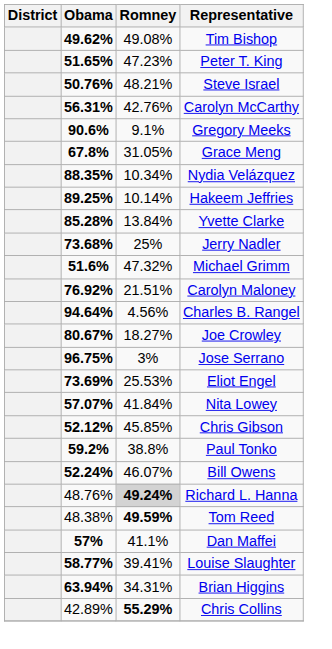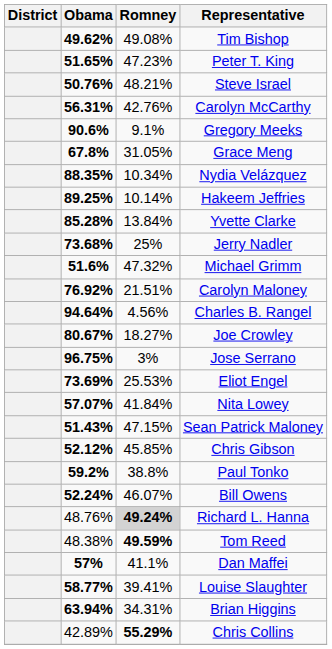 <table class=wikitable>
 <tr>
 <th>District</th>
 <th>Obama</th>
 <th>Romney</th>
 <th>Representative</th>
 </tr>
 <tr align=center>
 <th></th>
 <td><strong>49.62%</strong></td>
 <td>49.08%</td>
 <td><a href='#'>Tim Bishop</a></td>
 </tr>
 <tr align=center>
 <th></th>
 <td><strong>51.65%</strong></td>
 <td>47.23%</td>
 <td><a href='#'>Peter T. King</a></td>
 </tr>
 <tr align=center>
 <th></th>
 <td><strong>50.76%</strong></td>
 <td>48.21%</td>
 <td><a href='#'>Steve Israel</a></td>
 </tr>
 <tr align=center>
 <th></th>
 <td><strong>56.31%</strong></td>
 <td>42.76%</td>
 <td><a href='#'>Carolyn McCarthy</a></td>
 </tr>
 <tr align=center>
 <th></th>
 <td><strong>90.6%</strong></td>
 <td>9.1%</td>
 <td><a href='#'>Gregory Meeks</a></td>
 </tr>
 <tr align=center>
 <th></th>
 <td><strong>67.8%</strong></td>
 <td>31.05%</td>
 <td><a href='#'>Grace Meng</a></td>
 </tr>
 <tr align=center>
 <th></th>
 <td><strong>88.35%</strong></td>
 <td>10.34%</td>
 <td><a href='#'>Nydia Velázquez</a></td>
 </tr>
 <tr align=center>
 <th></th>
 <td><strong>89.25%</strong></td>
 <td>10.14%</td>
 <td><a href='#'>Hakeem Jeffries</a></td>
 </tr>
 <tr align=center>
 <th></th>
 <td><strong>85.28%</strong></td>
 <td>13.84%</td>
 <td><a href='#'>Yvette Clarke</a></td>
 </tr>
 <tr align=center>
 <th></th>
 <td><strong>73.68%</strong></td>
 <td>25%</td>
 <td><a href='#'>Jerry Nadler</a></td>
 </tr>
 <tr align=center>
 <th></th>
 <td><strong>51.6%</strong></td>
 <td>47.32%</td>
 <td><a href='#'>Michael Grimm</a></td>
 </tr>
 <tr align=center>
 <th></th>
 <td><strong>76.92%</strong></td>
 <td>21.51%</td>
 <td><a href='#'>Carolyn Maloney</a></td>
 </tr>
 <tr align=center>
 <th></th>
 <td><strong>94.64%</strong></td>
 <td>4.56%</td>
 <td><a href='#'>Charles B. Rangel</a></td>
 </tr>
 <tr align=center>
 <th></th>
 <td><strong>80.67%</strong></td>
 <td>18.27%</td>
 <td><a href='#'>Joe Crowley</a></td>
 </tr>
 <tr align=center>
 <th></th>
 <td><strong>96.75%</strong></td>
 <td>3%</td>
 <td><a href='#'>Jose Serrano</a></td>
 </tr>
 <tr align=center>
 <th></th>
 <td><strong>73.69%</strong></td>
 <td>25.53%</td>
 <td><a href='#'>Eliot Engel</a></td>
 </tr>
 <tr align=center>
 <th></th>
 <td><strong>57.07%</strong></td>
 <td>41.84%</td>
 <td><a href='#'>Nita Lowey</a></td>
 </tr>
 <tr align=center>
 <th></th>
+<td><strong>51.43%</strong></td>
+<td>47.15%</td>
+<td><a href='#'>Sean Patrick Maloney</a></td>
+</tr>
+<tr align=center>
+<th></th>
 <td><strong>52.12%</strong></td>
 <td>45.85%</td>
 <td><a href='#'>Chris Gibson</a></td>
 </tr>
 <tr align=center>
 <th></th>
 <td><strong>59.2%</strong></td>
 <td>38.8%</td>
 <td><a href='#'>Paul Tonko</a></td>
 </tr>
 <tr align=center>
 <th></th>
 <td><strong>52.24%</strong></td>
 <td>46.07%</td>
 <td><a href='#'>Bill Owens</a></td>
 </tr>
 <tr align=center>
 <th></th>
 <td>48.76%</td>
 <td style="background: lightgrey;"><strong>49.24%</strong></td>
 <td><a href='#'>Richard L. Hanna</a></td>
 </tr>
 <tr align=center>
 <th></th>
 <td>48.38%</td>
 <td><strong>49.59%</strong></td>
 <td><a href='#'>Tom Reed</a></td>
 </tr>
 <tr align=center>
 <th></th>
 <td><strong>57%</strong></td>
 <td>41.1%</td>
 <td><a href='#'>Dan Maffei</a></td>
 </tr>
 <tr align=center>
 <th></th>
 <td><strong>58.77%</strong></td>
 <td>39.41%</td>
 <td><a href='#'>Louise Slaughter</a></td>
 </tr>
 <tr align=center>
 <th></th>
 <td><strong>63.94%</strong></td>
 <td>34.31%</td>
 <td><a href='#'>Brian Higgins</a></td>
 </tr>
 <tr align=center>
 <th></th>
 <td>42.89%</td>
 <td><strong>55.29%</strong></td>
 <td><a href='#'>Chris Collins</a></td>
 </tr>
 <tr align=center>
 </tr>
 </table>
